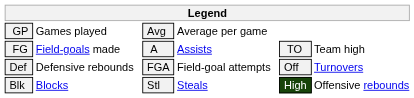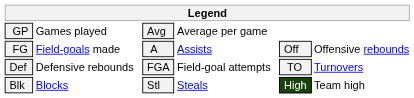 <table class="toccolours" style="font-size: 80%; white-space: nowrap;">
 <tr>
 <th colspan="6" style="background-color: #F2F2F2; border: 1px solid #AAAAAA;">Legend</th>
 </tr>
 <tr>
 <td style="background-color: #F2F2F2; border: 1px solid black;">  GP </td>
 <td>Games played</td>
 <td style="background-color: #F2F2F2; border: 1px solid black"> Avg </td>
 <td>Average per game</td>
 </tr>
 <tr>
 <td style="background-color: #F2F2F2; border: 1px solid black">  FG </td>
 <td style="padding-right: 8px"><a href='#'>Field-goals</a> made</td>
 <td style="background-color: #F2F2F2; border: 1px solid black">  A </td>
 <td style="padding-right: 8px"><a href='#'>Assists</a></td>
-<td style="background-color: #F2F2F2; border: 1px solid black">  TO</td>
-<td>Team high</td>
+<td style="background-color: #F2F2F2; border: 1px solid black;"> Off </td>
+<td>Offensive <a href='#'>rebounds</a></td>
 </tr>
 <tr>
 <td style="background-color: #F2F2F2; border: 1px solid black;"> Def </td>
 <td style="padding-right: 8px">Defensive rebounds</td>
 <td style="background-color: #F2F2F2; border: 1px solid black"> FGA </td>
 <td style="padding-right: 8px">Field-goal attempts</td>
-<td style="background-color: #F2F2F2; border: 1px solid black;"> Off </td>
+<td style="background-color: #F2F2F2; border: 1px solid black">  TO</td>
 <td><a href='#'>Turnovers</a></td>
 </tr>
 <tr>
 <td style="background-color: #F2F2F2; border: 1px solid black;"> Blk </td>
 <td><a href='#'>Blocks</a></td>
 <td style="background-color: #F2F2F2; border: 1px solid black"> Stl </td>
 <td><a href='#'>Steals</a></td>
 <td style="background:#18440a; color:#ffffff;; border: 1px solid black"> High </td>
-<td>Offensive <a href='#'>rebounds</a></td>
+<td>Team high</td>
 </tr>
 <tr>
 </tr>
 </table>
